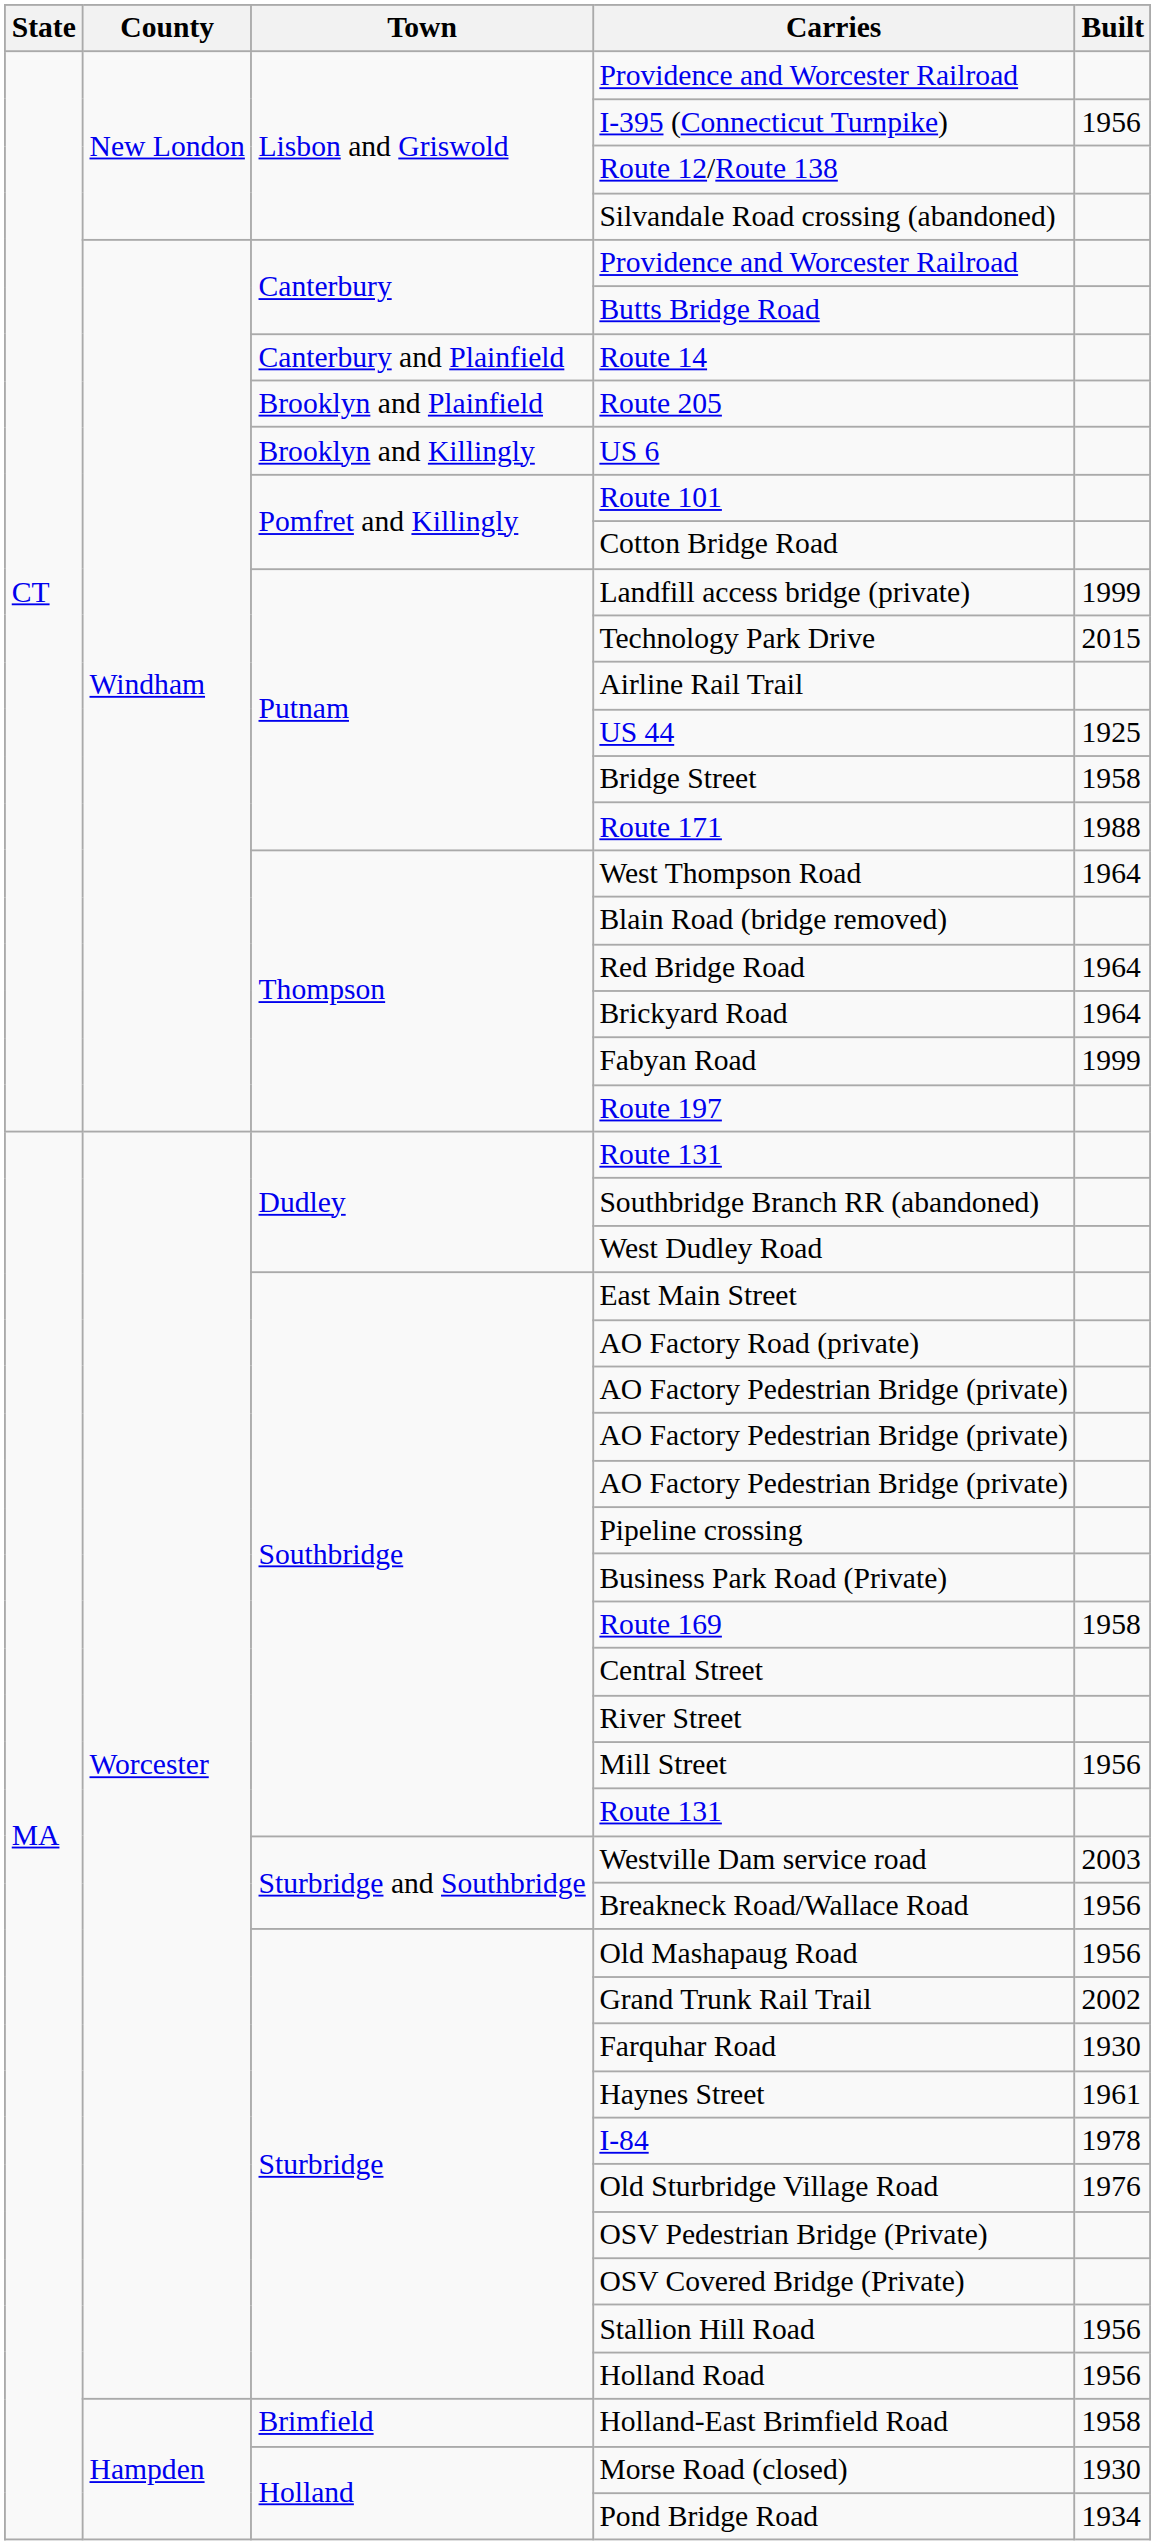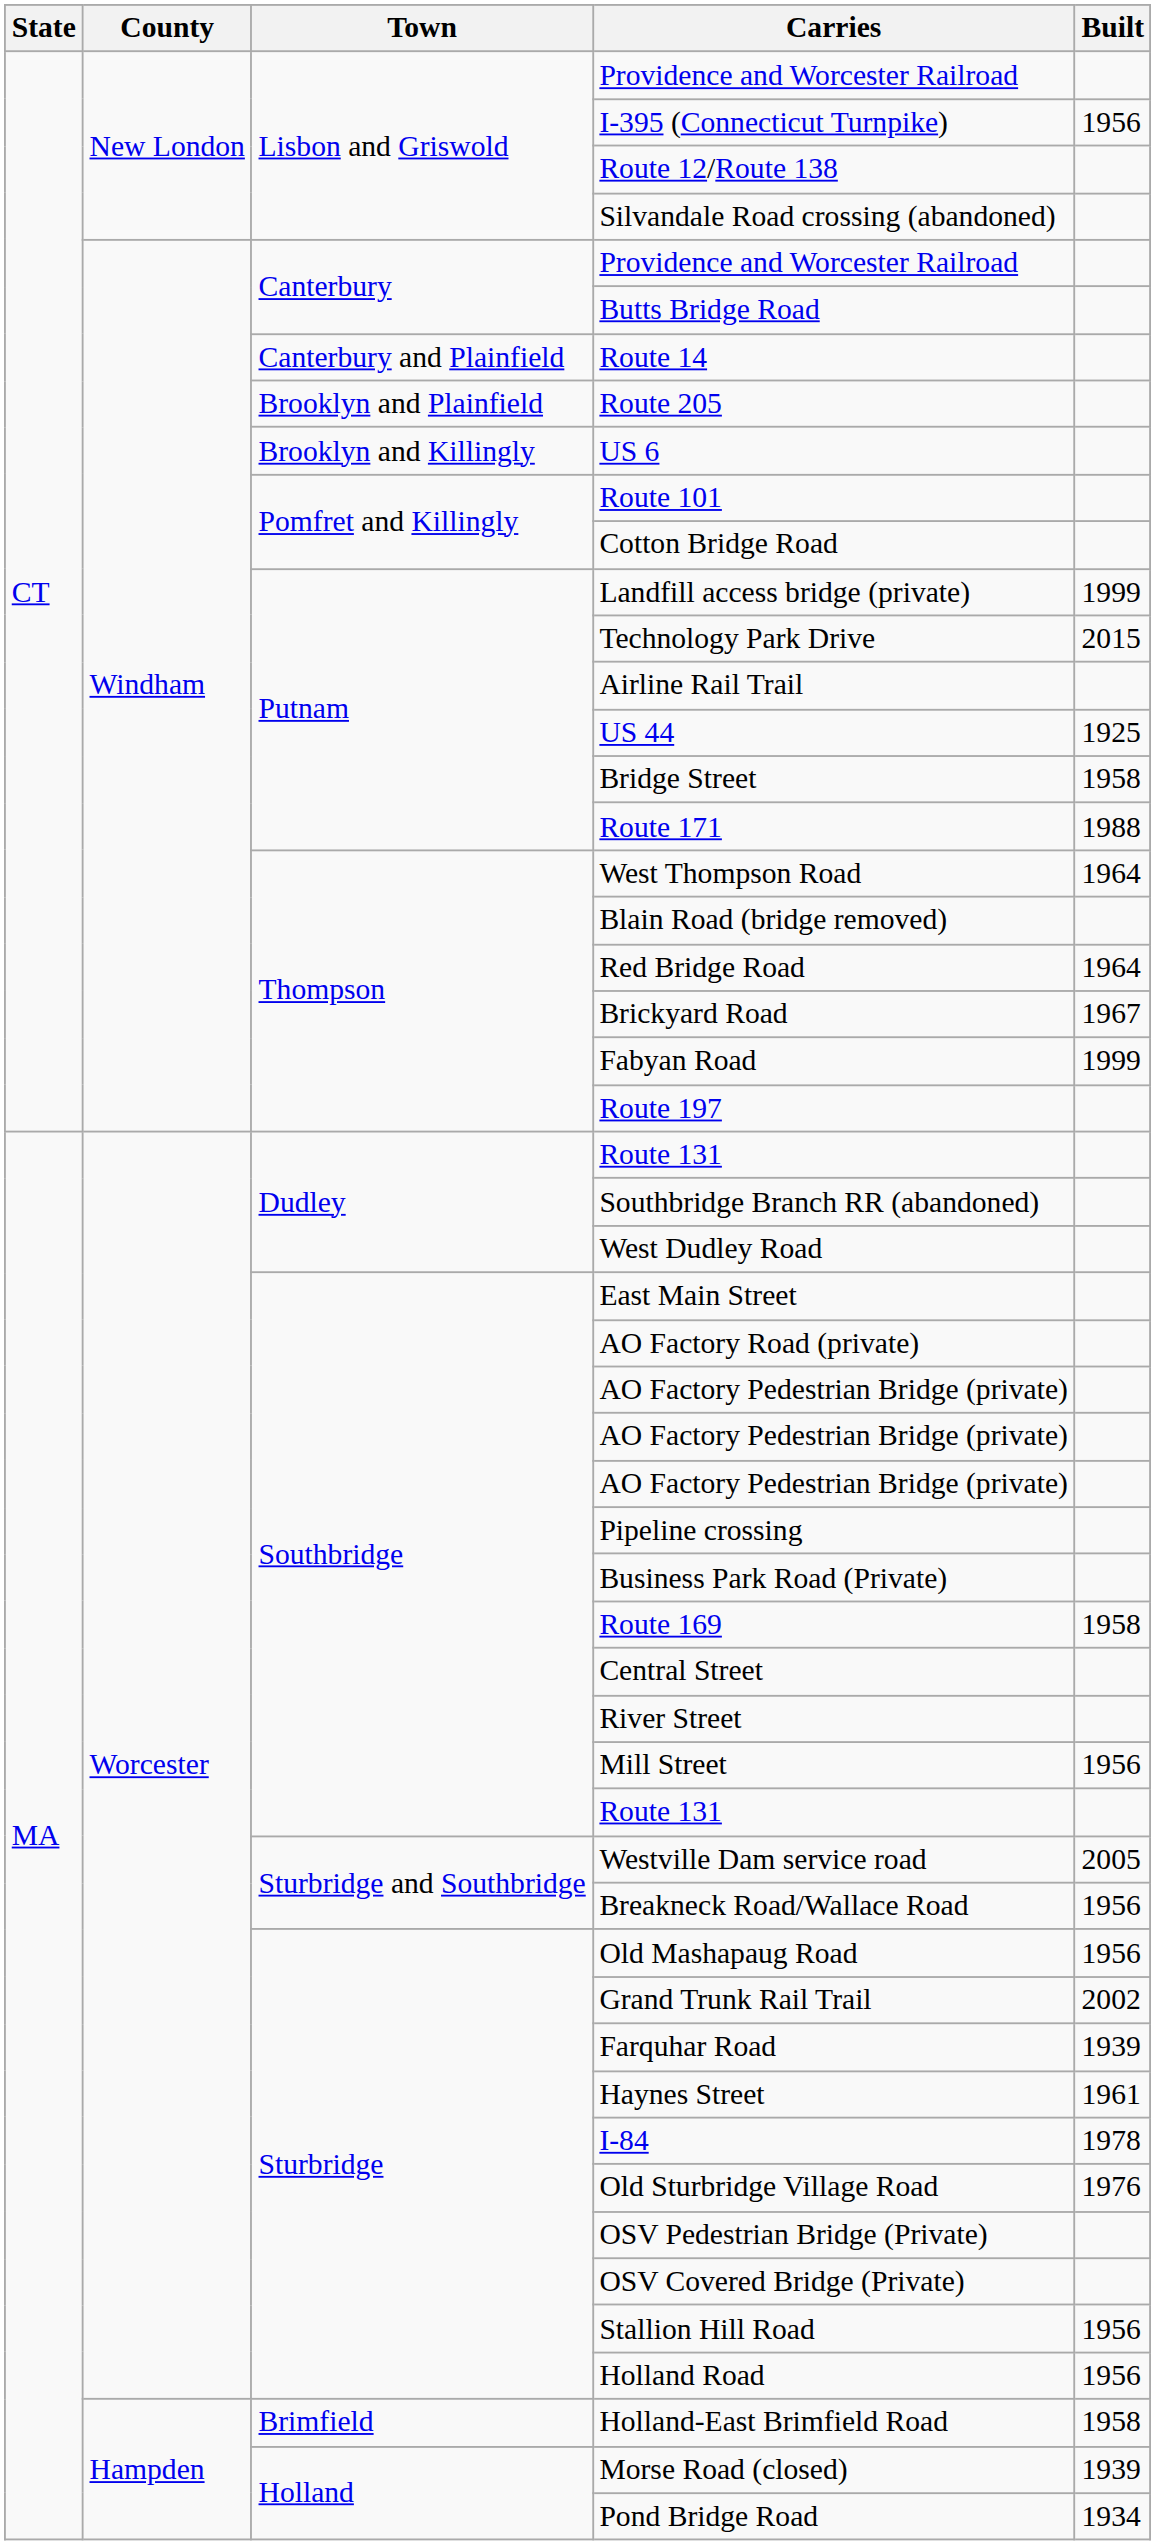 <table class=wikitable>
 <tr>
 <th>State</th>
 <th>County</th>
 <th>Town</th>
 <th>Carries</th>
 <th>Built</th>
 </tr>
 <tr>
 <td rowspan="23"><a href='#'>CT</a></td>
 <td rowspan="4"><a href='#'>New London</a></td>
 <td rowspan="4"><a href='#'>Lisbon</a> and <a href='#'>Griswold</a></td>
 <td><a href='#'>Providence and Worcester Railroad</a></td>
 <td></td>
 </tr>
 <tr>
 <td> <a href='#'>I-395</a> (<a href='#'>Connecticut Turnpike</a>)</td>
 <td>1956</td>
 </tr>
 <tr>
 <td> <a href='#'>Route 12</a>/<a href='#'>Route 138</a></td>
 <td></td>
 </tr>
 <tr>
 <td>Silvandale Road crossing (abandoned)</td>
 <td></td>
 </tr>
 <tr>
 <td rowspan="19"><a href='#'>Windham</a></td>
 <td rowspan="2"><a href='#'>Canterbury</a></td>
 <td><a href='#'>Providence and Worcester Railroad</a></td>
 <td></td>
 </tr>
 <tr>
 <td><a href='#'>Butts Bridge Road</a></td>
 <td></td>
 </tr>
 <tr>
 <td><a href='#'>Canterbury</a> and <a href='#'>Plainfield</a></td>
 <td> <a href='#'>Route 14</a></td>
 <td></td>
 </tr>
 <tr>
 <td><a href='#'>Brooklyn</a> and <a href='#'>Plainfield</a></td>
 <td> <a href='#'>Route 205</a></td>
 <td></td>
 </tr>
 <tr>
 <td><a href='#'>Brooklyn</a> and <a href='#'>Killingly</a></td>
 <td> <a href='#'>US 6</a></td>
 <td></td>
 </tr>
 <tr>
 <td rowspan="2"><a href='#'>Pomfret</a> and <a href='#'>Killingly</a></td>
 <td> <a href='#'>Route 101</a></td>
 <td></td>
 </tr>
 <tr>
 <td>Cotton Bridge Road</td>
 <td></td>
 </tr>
 <tr>
 <td rowspan="6"><a href='#'>Putnam</a></td>
 <td>Landfill access bridge (private)</td>
 <td>1999</td>
 </tr>
 <tr>
 <td>Technology Park Drive</td>
 <td>2015</td>
 </tr>
 <tr>
 <td>Airline Rail Trail</td>
 <td></td>
 </tr>
 <tr>
 <td> <a href='#'>US 44</a></td>
 <td>1925</td>
 </tr>
 <tr>
 <td>Bridge Street</td>
 <td>1958</td>
 </tr>
 <tr>
 <td> <a href='#'>Route 171</a></td>
 <td>1988</td>
 </tr>
 <tr>
 <td rowspan="6"><a href='#'>Thompson</a></td>
 <td>West Thompson Road</td>
 <td>1964</td>
 </tr>
 <tr>
 <td>Blain Road (bridge removed)</td>
 <td></td>
 </tr>
 <tr>
 <td>Red Bridge Road</td>
 <td>1964</td>
 </tr>
 <tr>
 <td>Brickyard Road</td>
-<td>1964</td>
+<td>1967</td>
 </tr>
 <tr>
 <td>Fabyan Road</td>
 <td>1999</td>
 </tr>
 <tr>
 <td> <a href='#'>Route 197</a></td>
 <td></td>
 </tr>
 <tr>
 <td rowspan="30"><a href='#'>MA</a></td>
 <td rowspan="27"><a href='#'>Worcester</a></td>
 <td rowspan="3"><a href='#'>Dudley</a></td>
 <td> <a href='#'>Route 131</a></td>
 <td></td>
 </tr>
 <tr>
 <td>Southbridge Branch RR (abandoned)</td>
 <td></td>
 </tr>
 <tr>
 <td>West Dudley Road</td>
 <td></td>
 </tr>
 <tr>
 <td rowspan="12"><a href='#'>Southbridge</a></td>
 <td>East Main Street</td>
 <td></td>
 </tr>
 <tr>
 <td>AO Factory Road (private)</td>
 <td></td>
 </tr>
 <tr>
 <td>AO Factory Pedestrian Bridge (private)</td>
 <td></td>
 </tr>
 <tr>
 <td>AO Factory Pedestrian Bridge (private)</td>
 <td></td>
 </tr>
 <tr>
 <td>AO Factory Pedestrian Bridge (private)</td>
 <td></td>
 </tr>
 <tr>
 <td>Pipeline crossing</td>
 <td></td>
 </tr>
 <tr>
 <td>Business Park Road (Private)</td>
 <td></td>
 </tr>
 <tr>
 <td> <a href='#'>Route 169</a></td>
 <td>1958</td>
 </tr>
 <tr>
 <td>Central Street</td>
 <td></td>
 </tr>
 <tr>
 <td>River Street</td>
 <td></td>
 </tr>
 <tr>
 <td>Mill Street</td>
 <td>1956</td>
 </tr>
 <tr>
 <td> <a href='#'>Route 131</a></td>
 <td></td>
 </tr>
 <tr>
 <td rowspan="2"><a href='#'>Sturbridge</a> and <a href='#'>Southbridge</a></td>
 <td>Westville Dam service road</td>
-<td>2003</td>
+<td>2005</td>
 </tr>
 <tr>
 <td>Breakneck Road/Wallace Road</td>
 <td>1956</td>
 </tr>
 <tr>
 <td rowspan="10"><a href='#'>Sturbridge</a></td>
 <td>Old Mashapaug Road</td>
 <td>1956</td>
 </tr>
 <tr>
 <td>Grand Trunk Rail Trail</td>
 <td>2002</td>
 </tr>
 <tr>
 <td>Farquhar Road</td>
-<td>1930</td>
+<td>1939</td>
 </tr>
 <tr>
 <td>Haynes Street</td>
 <td>1961</td>
 </tr>
 <tr>
 <td> <a href='#'>I-84</a></td>
 <td>1978</td>
 </tr>
 <tr>
 <td>Old Sturbridge Village Road</td>
 <td>1976</td>
 </tr>
 <tr>
 <td>OSV Pedestrian Bridge (Private)</td>
 <td></td>
 </tr>
 <tr>
 <td>OSV Covered Bridge (Private)</td>
 <td></td>
 </tr>
 <tr>
 <td>Stallion Hill Road</td>
 <td>1956</td>
 </tr>
 <tr>
 <td>Holland Road</td>
 <td>1956</td>
 </tr>
 <tr>
 <td rowspan="3"><a href='#'>Hampden</a></td>
 <td><a href='#'>Brimfield</a></td>
 <td>Holland-East Brimfield Road</td>
 <td>1958</td>
 </tr>
 <tr>
 <td rowspan="2"><a href='#'>Holland</a></td>
 <td>Morse Road (closed)</td>
-<td>1930</td>
+<td>1939</td>
 </tr>
 <tr>
 <td>Pond Bridge Road</td>
 <td>1934</td>
 </tr>
 </table>
